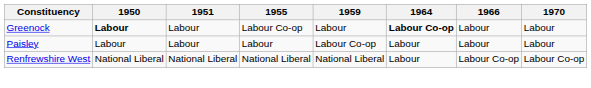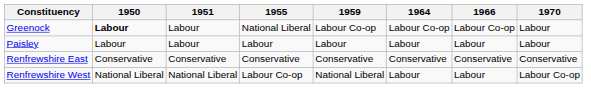 <table class="wikitable sortable">
 <tr>
 <th>Constituency</th>
 <th>1950</th>
 <th>1951</th>
 <th>1955</th>
 <th>1959</th>
 <th>1964</th>
 <th>1966</th>
 <th>1970</th>
 </tr>
 <tr>
 <td><a href='#'>Greenock</a></td>
 <td bgcolor=><strong>Labour</strong></td>
 <td bgcolor=>Labour</td>
+<td bgcolor=>National Liberal</td>
 <td bgcolor=>Labour Co-op</td>
-<td bgcolor=>Labour</td>
-<td bgcolor=><strong>Labour Co-op</strong></td>
-<td bgcolor=>Labour</td>
+<td bgcolor=>Labour Co-op</td>
+<td bgcolor=>Labour Co-op</td>
 <td bgcolor=>Labour</td>
 </tr>
 <tr>
 <td><a href='#'>Paisley</a></td>
 <td bgcolor=>Labour</td>
 <td bgcolor=>Labour</td>
 <td bgcolor=>Labour</td>
-<td bgcolor=>Labour Co-op</td>
+<td bgcolor=>Labour</td>
 <td bgcolor=>Labour</td>
 <td bgcolor=>Labour</td>
 <td bgcolor=>Labour</td>
 </tr>
 <tr>
+<td><a href='#'>Renfrewshire East</a></td>
+<td bgcolor=>Conservative</td>
+<td bgcolor=>Conservative</td>
+<td bgcolor=>Conservative</td>
+<td bgcolor=>Conservative</td>
+<td bgcolor=>Conservative</td>
+<td bgcolor=>Conservative</td>
+<td bgcolor=>Conservative</td>
+</tr>
+<tr>
 <td><a href='#'>Renfrewshire West</a></td>
 <td bgcolor=>National Liberal</td>
 <td bgcolor=>National Liberal</td>
-<td bgcolor=>National Liberal</td>
+<td bgcolor=>Labour Co-op</td>
 <td bgcolor=>National Liberal</td>
 <td bgcolor=>Labour</td>
-<td bgcolor=>Labour Co-op</td>
+<td bgcolor=>Labour</td>
 <td bgcolor=>Labour Co-op</td>
 </tr>
 </table>
